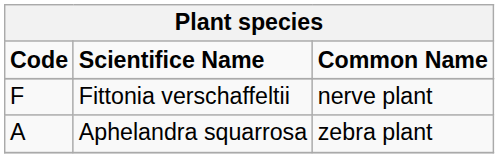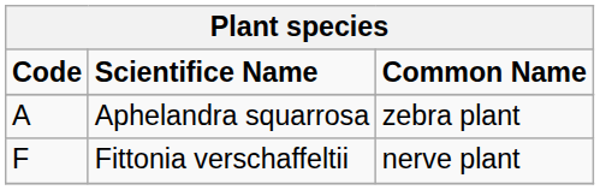 <table class="wikitable" style="clear">
 <tr>
 <th colspan=3><strong>Plant species</strong><br></th>
 </tr>
 <tr>
 <td><strong>Code</strong></td>
 <td><strong>Scientifice Name</strong></td>
 <td><strong>Common Name</strong></td>
 </tr>
 <tr>
 </tr>
 <tr>
+<td>A</td>
+<td>Aphelandra squarrosa</td>
+<td>zebra plant</td>
+</tr>
+<tr>
 <td>F</td>
 <td>Fittonia verschaffeltii</td>
 <td>nerve plant</td>
 </tr>
 <tr>
-<td>A</td>
-<td>Aphelandra squarrosa</td>
-<td>zebra plant</td>
-</tr>
-<tr>
 </tr>
 </table>
